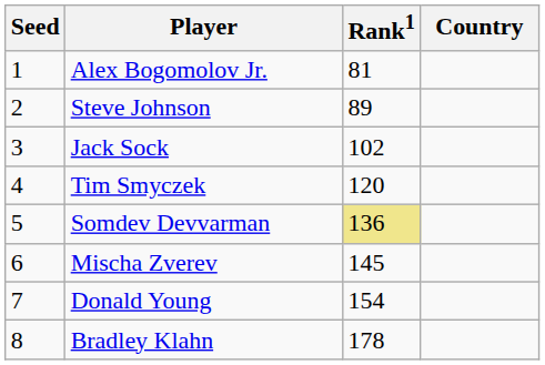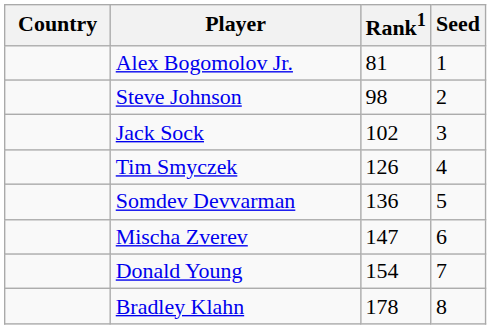 <table class="sortable wikitable">
 <tr>
-<th>Seed</th>
+<th width="70">Country</th>
 <th width="175">Player</th>
 <th>Rank<sup>1</sup></th>
-<th width="70">Country</th>
+<th>Seed</th>
 </tr>
 <tr>
-<td>1</td>
+<td></td>
 <td><a href='#'>Alex Bogomolov Jr.</a></td>
 <td>81</td>
-<td></td>
+<td>1</td>
 </tr>
 <tr>
+<td></td>
+<td><a href='#'>Steve Johnson</a></td>
+<td>98</td>
 <td>2</td>
-<td><a href='#'>Steve Johnson</a></td>
-<td>89</td>
-<td></td>
 </tr>
 <tr>
-<td>3</td>
+<td></td>
 <td><a href='#'>Jack Sock</a></td>
 <td>102</td>
-<td></td>
+<td>3</td>
 </tr>
 <tr>
+<td></td>
+<td><a href='#'>Tim Smyczek</a></td>
+<td>126</td>
 <td>4</td>
-<td><a href='#'>Tim Smyczek</a></td>
-<td>120</td>
-<td></td>
 </tr>
 <tr>
+<td></td>
+<td><a href='#'>Somdev Devvarman</a></td>
+<td>136</td>
 <td>5</td>
-<td><a href='#'>Somdev Devvarman</a></td>
-<td style="background: khaki;">136</td>
-<td></td>
 </tr>
 <tr>
+<td></td>
+<td><a href='#'>Mischa Zverev</a></td>
+<td>147</td>
 <td>6</td>
-<td><a href='#'>Mischa Zverev</a></td>
-<td>145</td>
-<td></td>
 </tr>
 <tr>
-<td>7</td>
+<td></td>
 <td><a href='#'>Donald Young</a></td>
 <td>154</td>
-<td></td>
+<td>7</td>
 </tr>
 <tr>
-<td>8</td>
+<td></td>
 <td><a href='#'>Bradley Klahn</a></td>
 <td>178</td>
-<td></td>
+<td>8</td>
 </tr>
 </table>
